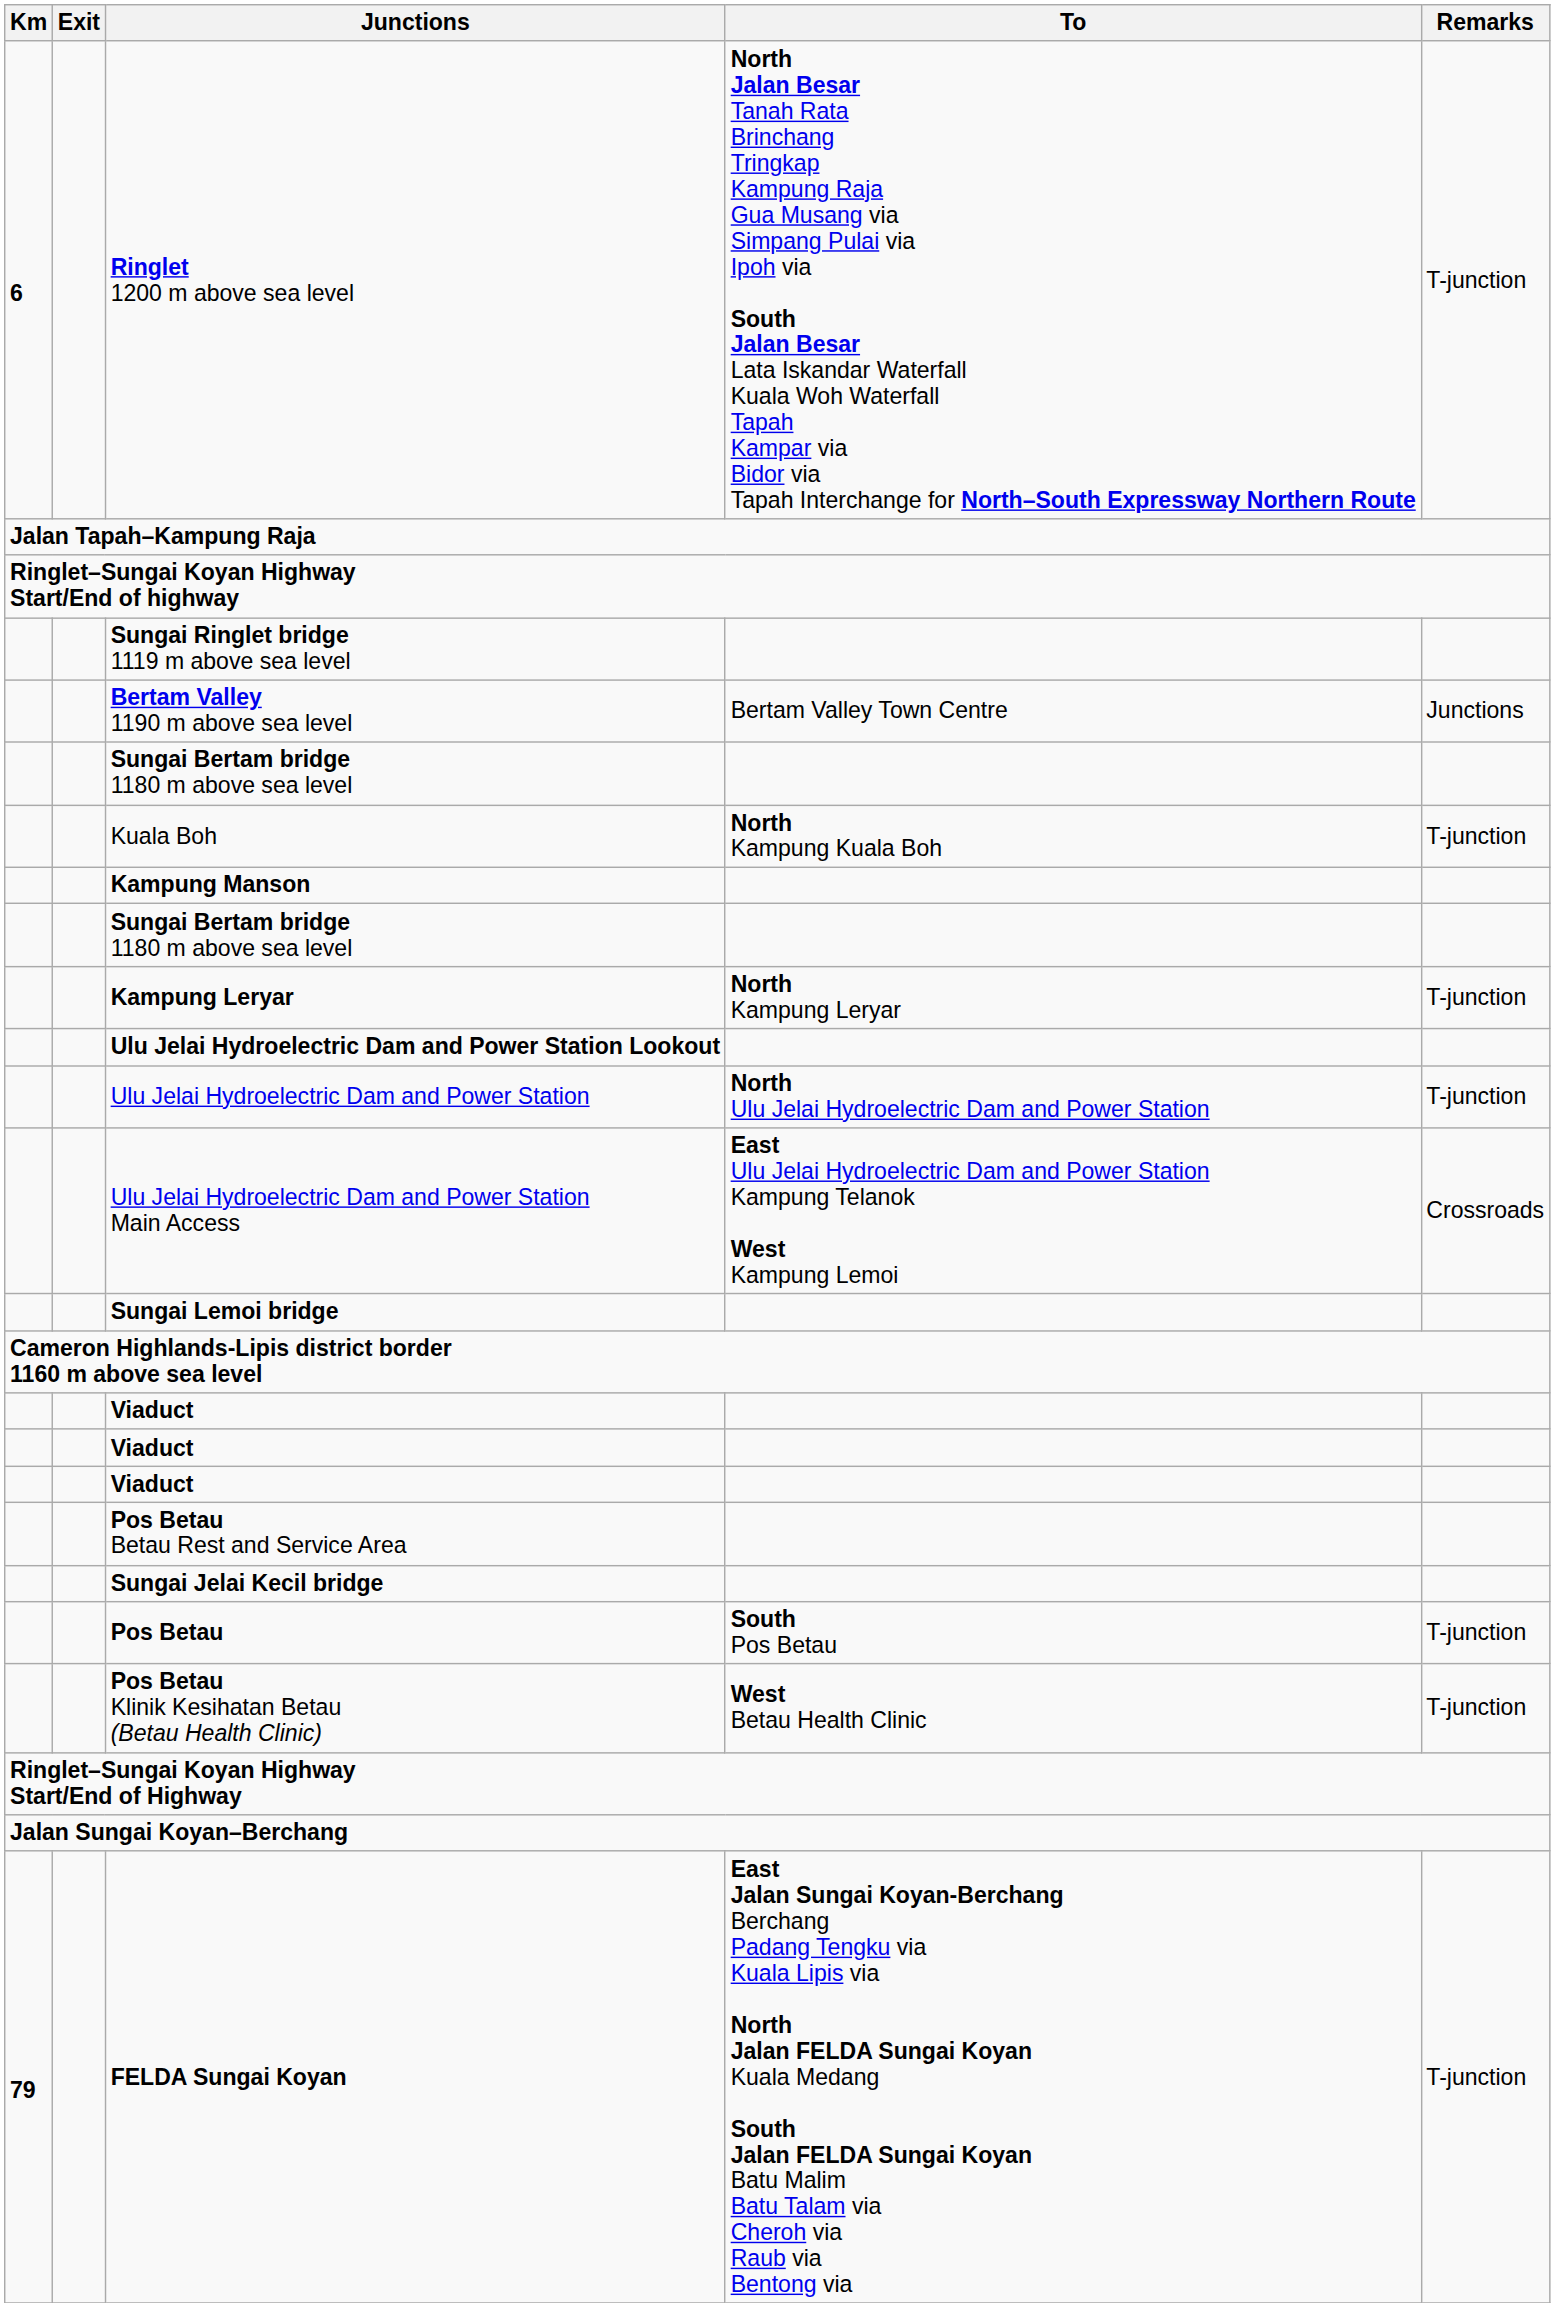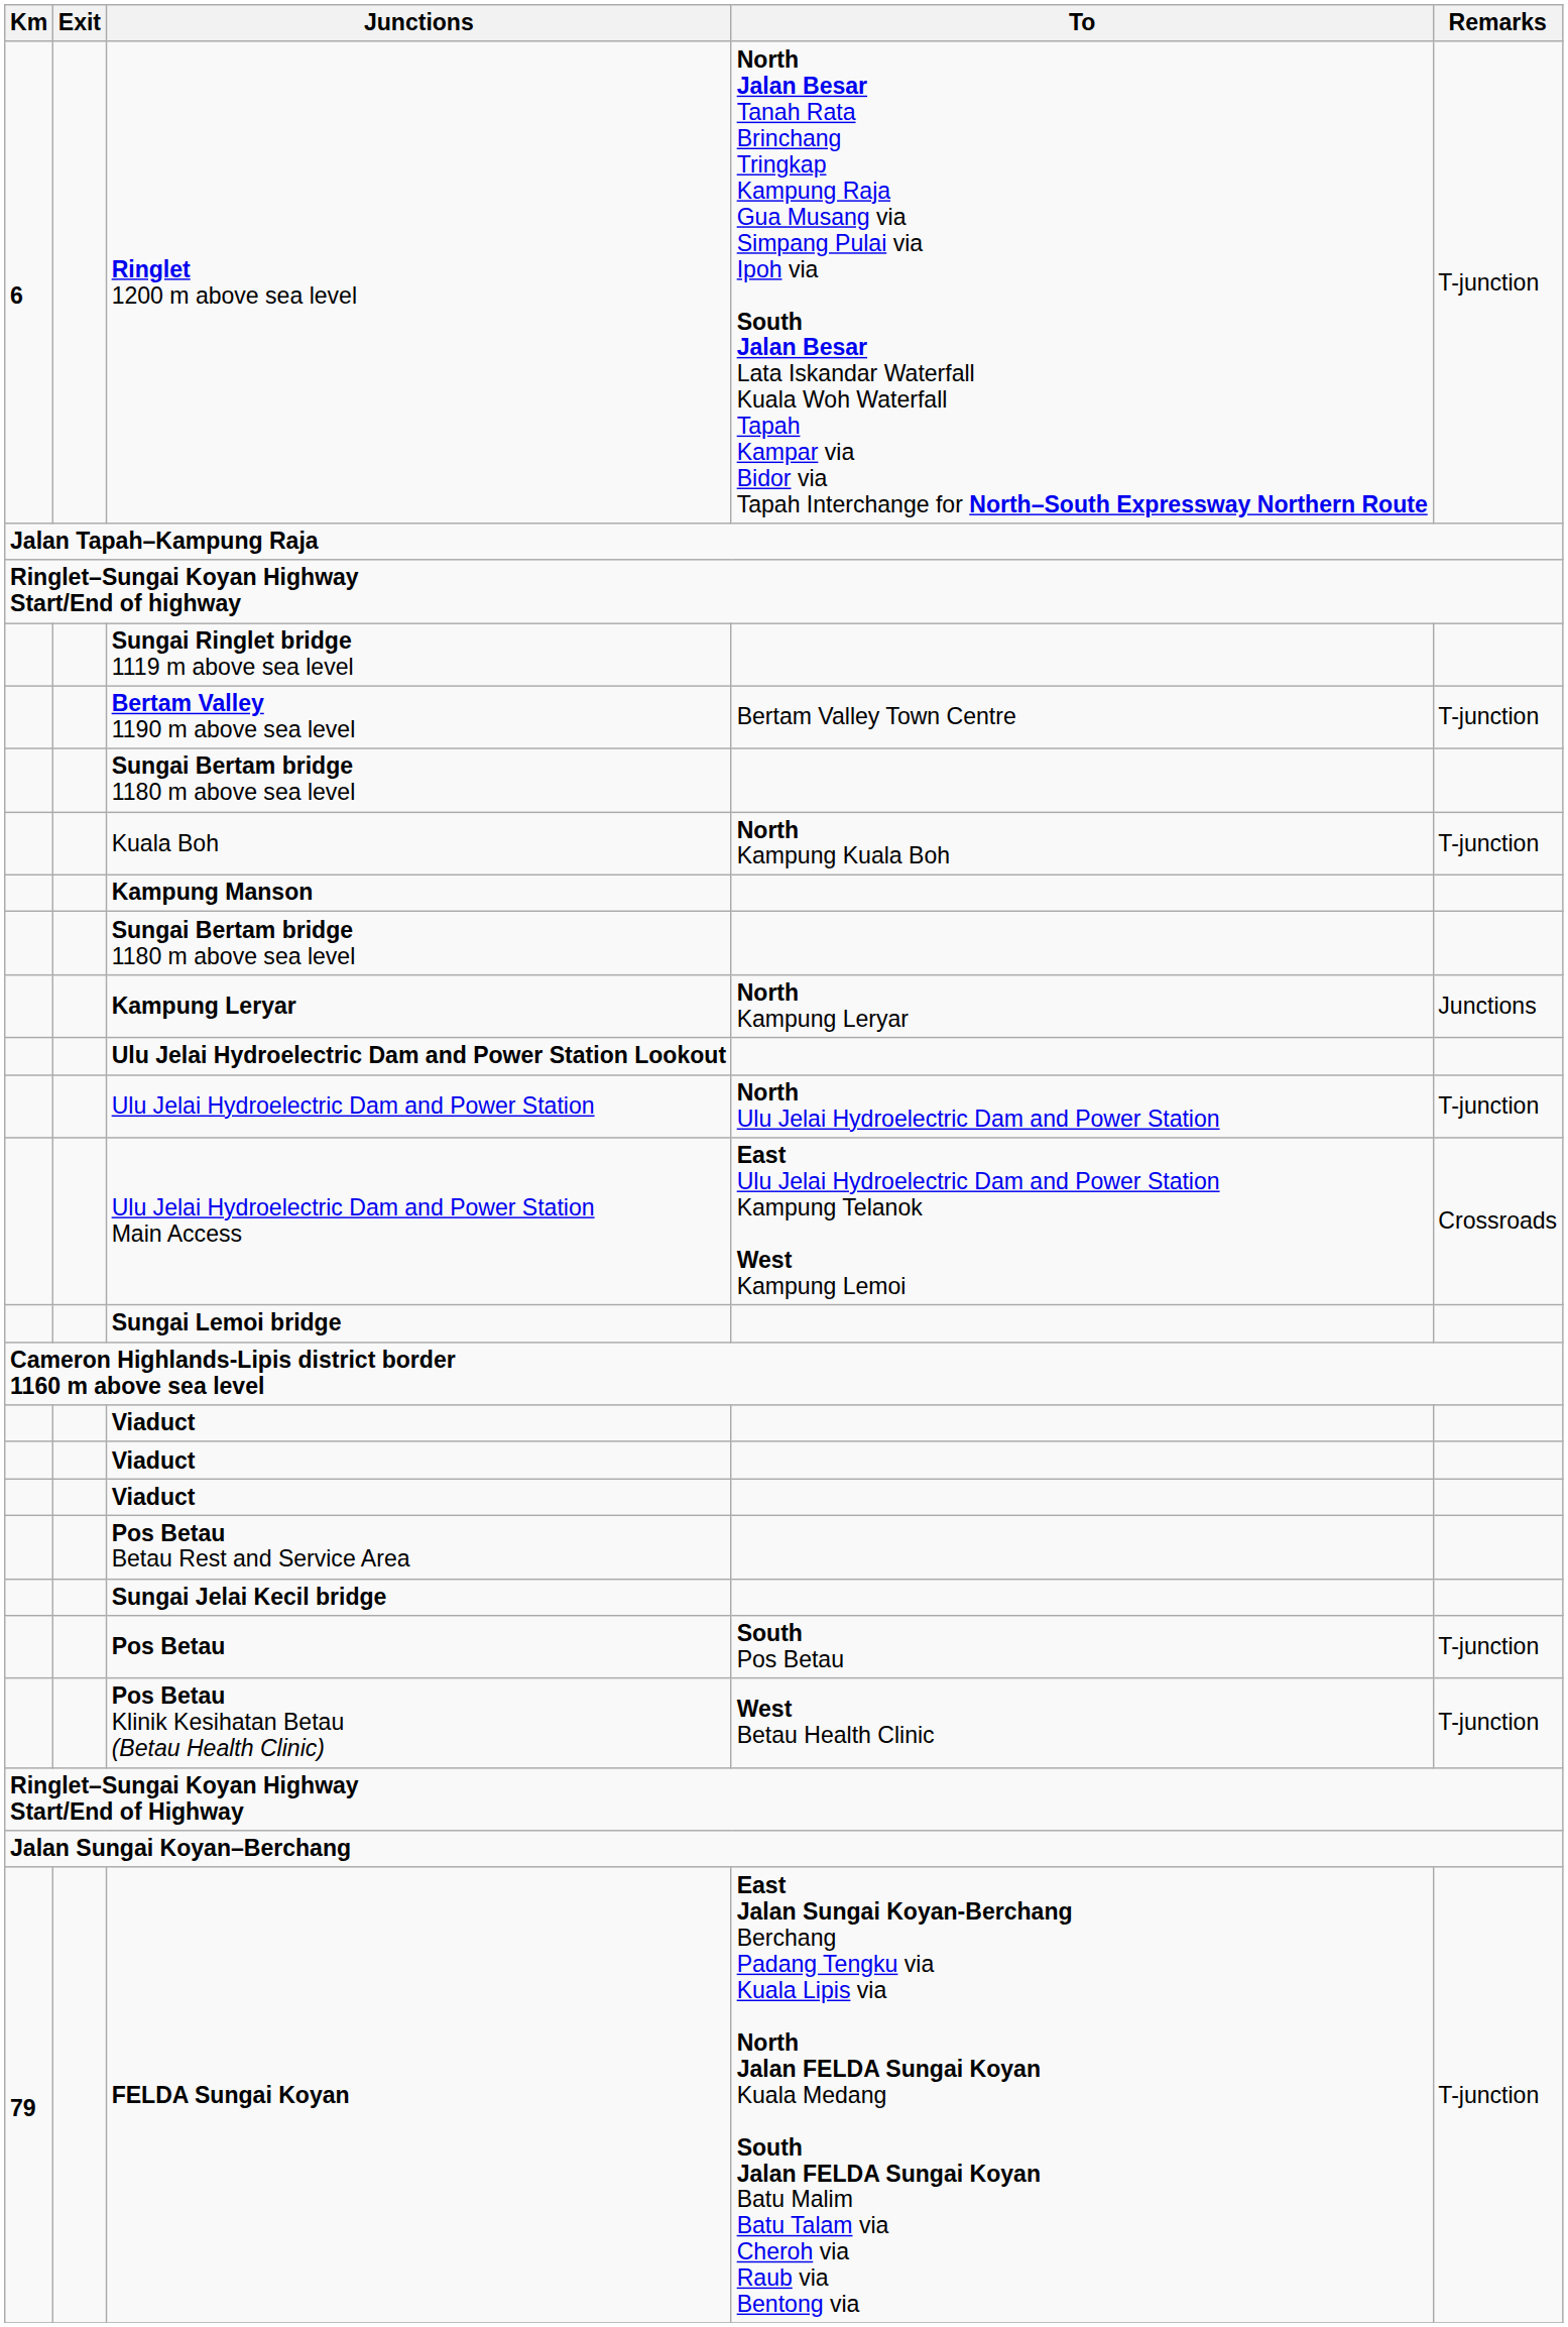 <table class="wikitable">
 <tr>
 <th>Km</th>
 <th>Exit</th>
 <th>Junctions</th>
 <th>To</th>
 <th>Remarks</th>
 </tr>
 <tr>
 <td><br><strong>6</strong></td>
 <td></td>
 <td><strong><a href='#'>Ringlet</a></strong><br>1200 m above sea level</td>
 <td><strong>North</strong><br> <strong><a href='#'>Jalan Besar</a></strong><br><a href='#'>Tanah Rata</a><br><a href='#'>Brinchang</a><br><a href='#'>Tringkap</a><br><a href='#'>Kampung Raja</a><br><a href='#'>Gua Musang</a> via  <br><a href='#'>Simpang Pulai</a> via  <br><a href='#'>Ipoh</a> via <br><br><strong>South</strong><br> <strong><a href='#'>Jalan Besar</a></strong><br>Lata Iskandar Waterfall<br>Kuala Woh Waterfall<br><a href='#'>Tapah</a><br><a href='#'>Kampar</a> via  <br><a href='#'>Bidor</a> via  <br>Tapah Interchange for   <strong><a href='#'>North–South Expressway Northern Route</a></strong></td>
 <td>T-junction</td>
 </tr>
 <tr>
 <td style="width:600px" colspan="6" style="text-align:center; background:blue;"><strong><span> Jalan Tapah–Kampung Raja</span></strong></td>
 </tr>
 <tr>
 <td style="width:600px" colspan="6" style="text-align:center; background:blue;"><strong><span> Ringlet–Sungai Koyan Highway<br>Start/End of highway</span></strong></td>
 </tr>
 <tr>
 <td></td>
 <td></td>
 <td><strong>Sungai Ringlet bridge</strong><br>1119 m above sea level</td>
 <td></td>
 <td></td>
 </tr>
 <tr>
 <td></td>
 <td></td>
 <td><strong><a href='#'>Bertam Valley</a></strong><br>1190 m above sea level</td>
 <td>Bertam Valley Town Centre</td>
-<td>Junctions</td>
+<td>T-junction</td>
 </tr>
 <tr>
 <td></td>
 <td></td>
 <td><strong>Sungai Bertam bridge</strong><br>1180 m above sea level</td>
 <td></td>
 <td></td>
 </tr>
 <tr>
 <td></td>
 <td></td>
 <td>Kuala Boh</td>
 <td><strong>North</strong><br>Kampung Kuala Boh</td>
 <td>T-junction</td>
 </tr>
 <tr>
 <td></td>
 <td></td>
 <td><strong>Kampung Manson</strong></td>
 <td></td>
 <td></td>
 </tr>
 <tr>
 <td></td>
 <td></td>
 <td><strong>Sungai Bertam bridge</strong><br>1180 m above sea level</td>
 <td></td>
 <td></td>
 </tr>
 <tr>
 <td></td>
 <td></td>
 <td><strong>Kampung Leryar</strong></td>
 <td><strong>North</strong><br>Kampung Leryar</td>
-<td>T-junction</td>
+<td>Junctions</td>
 </tr>
 <tr>
 <td></td>
 <td></td>
 <td><strong>Ulu Jelai Hydroelectric Dam and Power Station Lookout</strong></td>
 <td></td>
 <td></td>
 </tr>
 <tr>
 <td></td>
 <td></td>
 <td><a href='#'>Ulu Jelai Hydroelectric Dam and Power Station</a></td>
 <td><strong>North</strong><br><a href='#'>Ulu Jelai Hydroelectric Dam and Power Station</a></td>
 <td>T-junction</td>
 </tr>
 <tr>
 <td></td>
 <td></td>
 <td><a href='#'>Ulu Jelai Hydroelectric Dam and Power Station</a><br>Main Access</td>
 <td><strong>East</strong><br><a href='#'>Ulu Jelai Hydroelectric Dam and Power Station</a><br>Kampung Telanok<br><br><strong>West</strong><br>Kampung Lemoi</td>
 <td>Crossroads</td>
 </tr>
 <tr>
 <td></td>
 <td></td>
 <td><strong>Sungai Lemoi bridge</strong></td>
 <td></td>
 <td></td>
 </tr>
 <tr>
 <td style="width:600px" colspan="6" style="text-align:center; background:blue;"><strong><span>Cameron Highlands-Lipis district border<br>1160 m above sea level</span></strong></td>
 </tr>
 <tr>
 <td></td>
 <td></td>
 <td><strong>Viaduct</strong></td>
 <td></td>
 <td></td>
 </tr>
 <tr>
 <td></td>
 <td></td>
 <td><strong>Viaduct</strong></td>
 <td></td>
 <td></td>
 </tr>
 <tr>
 <td></td>
 <td></td>
 <td><strong>Viaduct</strong></td>
 <td></td>
 <td></td>
 </tr>
 <tr>
 <td></td>
 <td></td>
 <td><strong>Pos Betau</strong><br>Betau Rest and Service Area </td>
 <td>     </td>
 <td></td>
 </tr>
 <tr>
 <td></td>
 <td></td>
 <td><strong>Sungai Jelai Kecil bridge</strong></td>
 <td></td>
 <td></td>
 </tr>
 <tr>
 <td></td>
 <td></td>
 <td><strong>Pos Betau</strong></td>
 <td><strong>South</strong><br>Pos Betau</td>
 <td>T-junction</td>
 </tr>
 <tr>
 <td></td>
 <td></td>
 <td><strong>Pos Betau</strong><br>Klinik Kesihatan Betau<br><em>(Betau Health Clinic)</em> </td>
 <td><strong>West</strong><br>Betau Health Clinic</td>
 <td>T-junction</td>
 </tr>
 <tr>
 <td style="width:600px" colspan="6" style="text-align:center; background:blue;"><strong><span> Ringlet–Sungai Koyan Highway<br>Start/End of Highway</span></strong></td>
 </tr>
 <tr>
 <td style="width:600px" colspan="6" style="text-align:center; background:blue;"><strong><span> Jalan Sungai Koyan–Berchang</span></strong></td>
 </tr>
 <tr>
 <td><br><strong>79</strong></td>
 <td></td>
 <td><strong>FELDA Sungai Koyan</strong></td>
 <td><strong>East</strong><br> <strong>Jalan Sungai Koyan-Berchang</strong><br>Berchang<br><a href='#'>Padang Tengku</a> via <br><a href='#'>Kuala Lipis</a> via <br><br><strong>North</strong><br> <strong>Jalan FELDA Sungai Koyan</strong><br>Kuala Medang<br><br><strong>South</strong><br> <strong>Jalan FELDA Sungai Koyan</strong><br>Batu Malim<br><a href='#'>Batu Talam</a> via <br><a href='#'>Cheroh</a> via <br><a href='#'>Raub</a> via <br><a href='#'>Bentong</a> via </td>
 <td>T-junction</td>
 </tr>
 </table>
